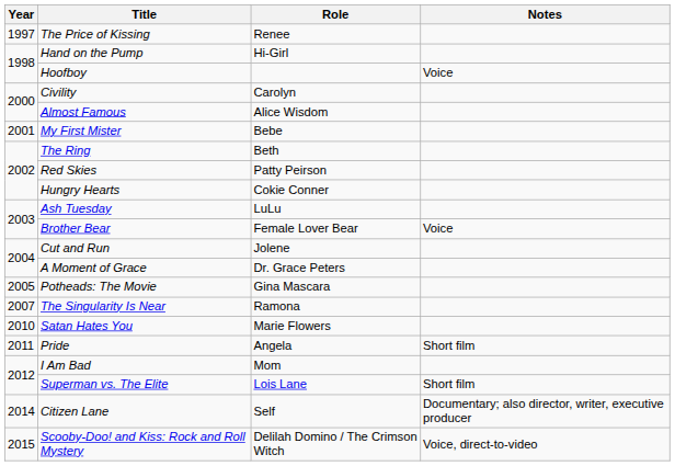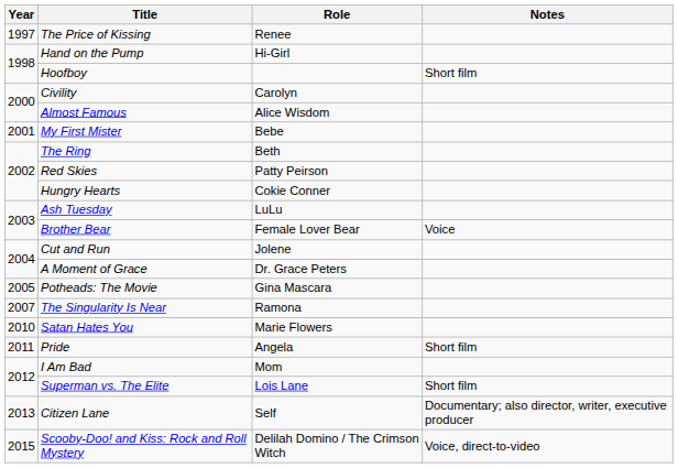 <table class="wikitable sortable">
 <tr>
 <th>Year</th>
 <th>Title</th>
 <th>Role</th>
 <th class="unsortable">Notes</th>
 </tr>
 <tr>
 <td>1997</td>
 <td><em>The Price of Kissing</em></td>
 <td>Renee</td>
 <td></td>
 </tr>
 <tr>
 <td rowspan=2>1998</td>
 <td><em>Hand on the Pump</em></td>
 <td>Hi-Girl</td>
 <td></td>
 </tr>
 <tr>
 <td><em>Hoofboy</em></td>
 <td></td>
-<td>Voice</td>
+<td>Short film</td>
 </tr>
 <tr>
 <td rowspan=2>2000</td>
 <td><em>Civility</em></td>
 <td>Carolyn</td>
 <td></td>
 </tr>
 <tr>
 <td><em><a href='#'>Almost Famous</a></em></td>
 <td>Alice Wisdom</td>
 <td></td>
 </tr>
 <tr>
 <td>2001</td>
 <td><em><a href='#'>My First Mister</a></em></td>
 <td>Bebe</td>
 <td></td>
 </tr>
 <tr>
 <td rowspan=3>2002</td>
 <td><em><a href='#'>The Ring</a></em></td>
 <td>Beth</td>
 <td></td>
 </tr>
 <tr>
 <td><em>Red Skies</em></td>
 <td>Patty Peirson</td>
 <td></td>
 </tr>
 <tr>
 <td><em>Hungry Hearts</em></td>
 <td>Cokie Conner</td>
 <td></td>
 </tr>
 <tr>
 <td rowspan=2>2003</td>
 <td><em><a href='#'>Ash Tuesday</a></em></td>
 <td>LuLu</td>
 <td></td>
 </tr>
 <tr>
 <td><em><a href='#'>Brother Bear</a></em></td>
 <td>Female Lover Bear</td>
 <td>Voice</td>
 </tr>
 <tr>
 <td rowspan=2>2004</td>
 <td><em>Cut and Run</em></td>
 <td>Jolene</td>
 <td></td>
 </tr>
 <tr>
 <td><em>A Moment of Grace</em></td>
 <td>Dr. Grace Peters</td>
 <td></td>
 </tr>
 <tr>
 <td>2005</td>
 <td><em>Potheads: The Movie</em></td>
 <td>Gina Mascara</td>
 <td></td>
 </tr>
 <tr>
 <td>2007</td>
 <td><em><a href='#'>The Singularity Is Near</a></em></td>
 <td>Ramona</td>
 <td></td>
 </tr>
 <tr>
 <td>2010</td>
 <td><em><a href='#'>Satan Hates You</a></em></td>
 <td>Marie Flowers</td>
 <td></td>
 </tr>
 <tr>
 <td>2011</td>
 <td><em>Pride</em></td>
 <td>Angela</td>
 <td>Short film</td>
 </tr>
 <tr>
 <td rowspan=2>2012</td>
 <td><em>I Am Bad</em></td>
 <td>Mom</td>
 <td></td>
 </tr>
 <tr>
 <td><em><a href='#'>Superman vs. The Elite</a></em></td>
 <td><a href='#'>Lois Lane</a></td>
 <td>Short film</td>
 </tr>
 <tr>
-<td>2014</td>
+<td>2013</td>
 <td><em>Citizen Lane</em></td>
 <td>Self</td>
 <td>Documentary; also director, writer, executive producer</td>
 </tr>
 <tr>
 <td>2015</td>
 <td><em><a href='#'>Scooby-Doo! and Kiss: Rock and Roll Mystery</a></em></td>
 <td>Delilah Domino / The Crimson Witch</td>
 <td>Voice, direct-to-video</td>
 </tr>
 </table>
